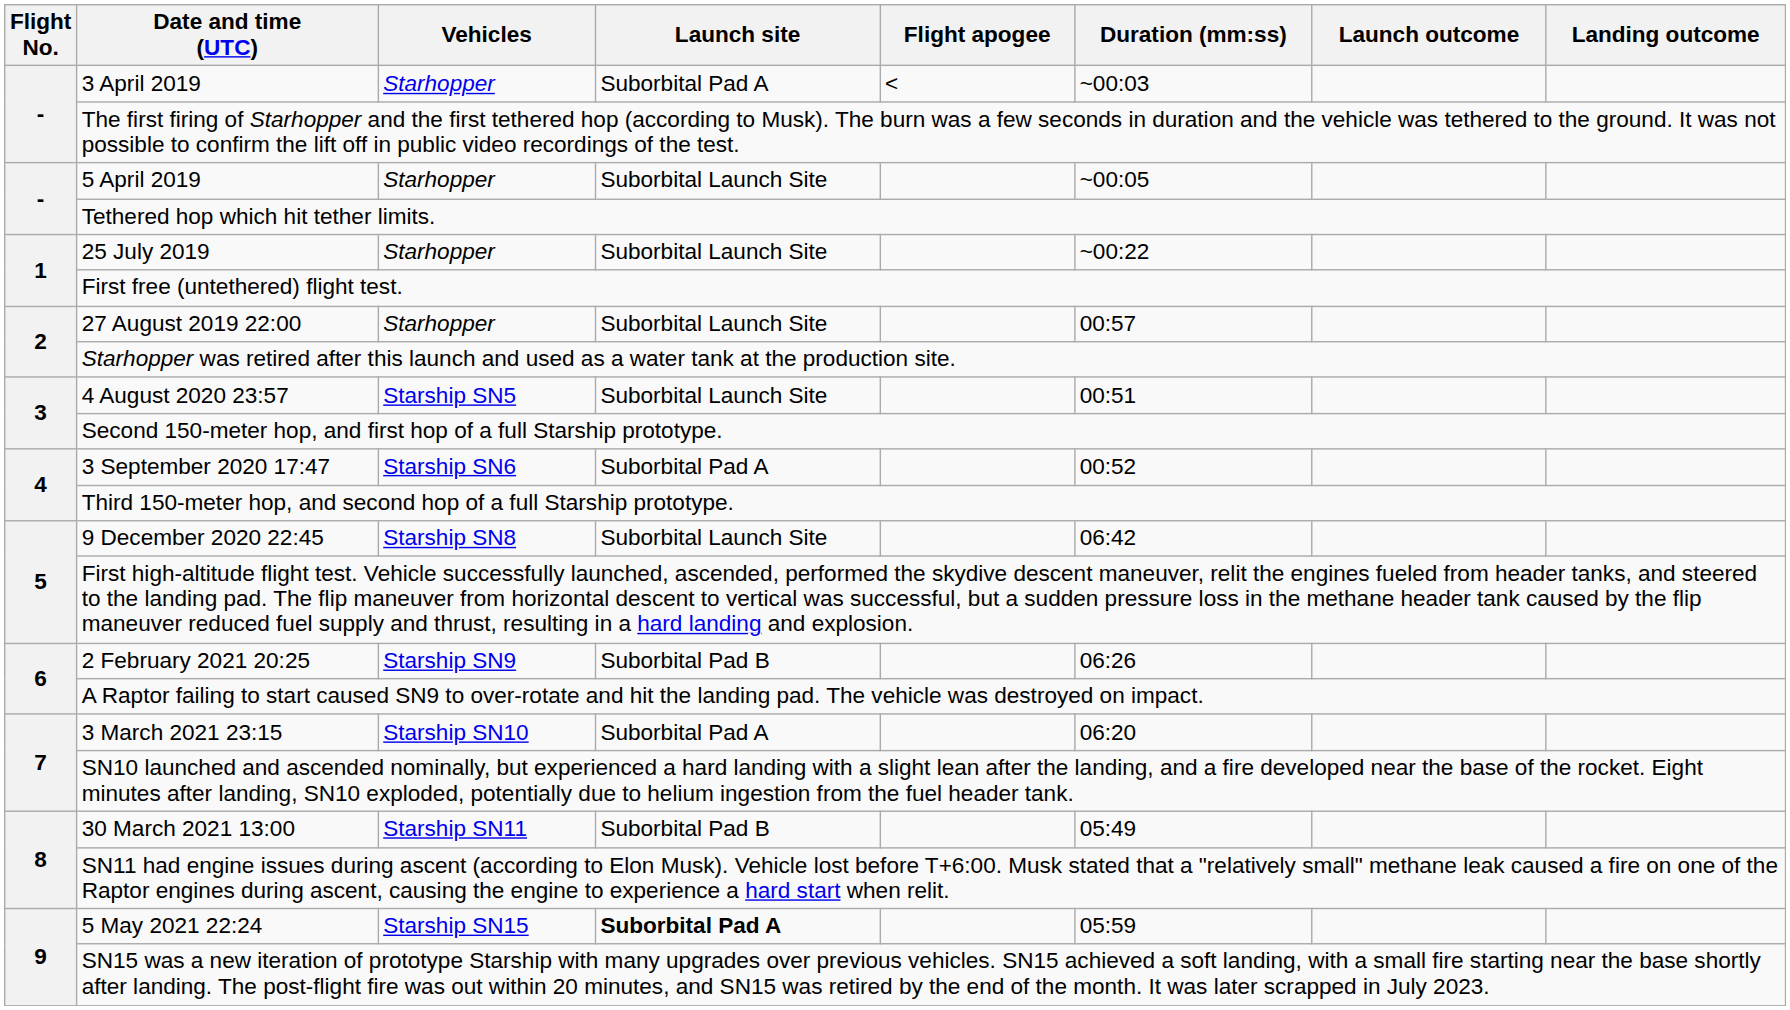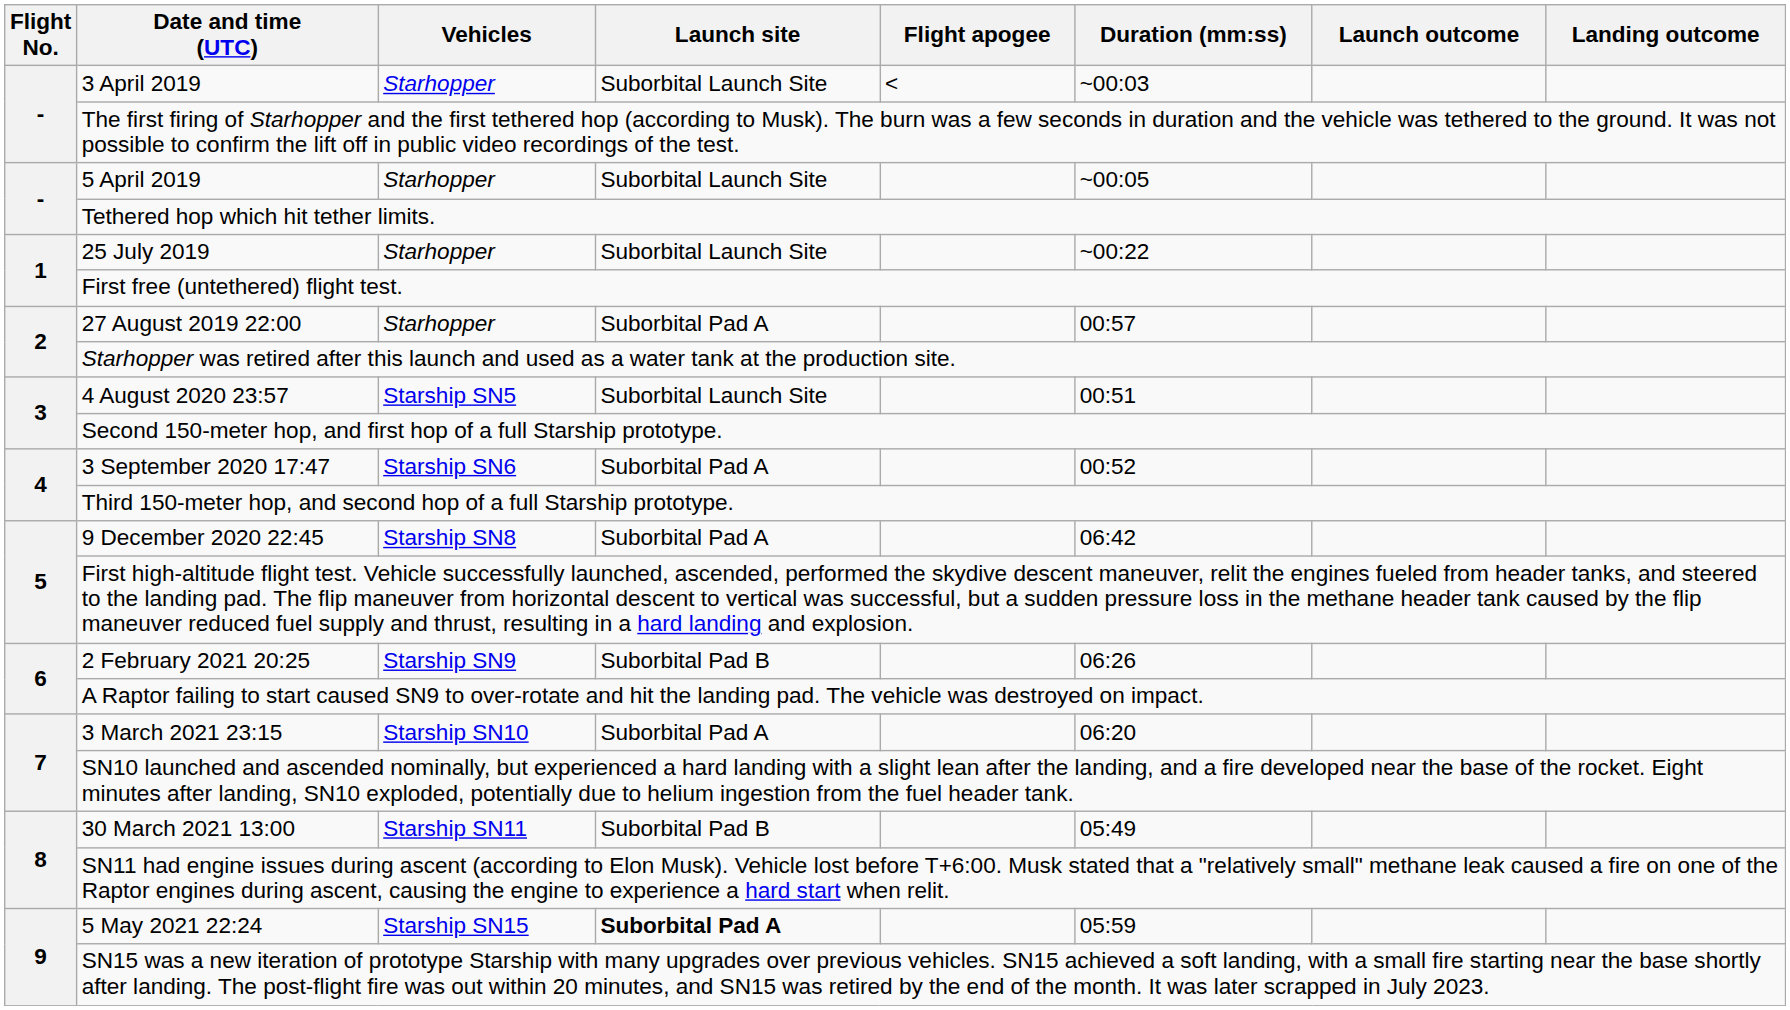 <table class="wikitable plainrowheaders" style="width: 100%;">
 <tr>
 <th scope="col">Flight <br> No.</th>
 <th scope="col">Date and time <br>(<a href='#'>UTC</a>)</th>
 <th scope="col">Vehicles</th>
 <th scope="col">Launch site</th>
 <th scope="col">Flight apogee</th>
 <th scope="col">Duration (mm:ss)</th>
 <th>Launch outcome</th>
 <th>Landing outcome</th>
 </tr>
 <tr>
 <th rowspan="2">-</th>
 <td>3 April 2019</td>
 <td><em><a href='#'>Starhopper</a></em></td>
-<td>Suborbital Pad A</td>
+<td>Suborbital Launch Site</td>
 <td><</td>
 <td>~00:03</td>
 <td></td>
 <td></td>
 </tr>
 <tr>
 <td colspan="7">The first firing of <em>Starhopper</em> and the first tethered hop (according to Musk). The burn was a few seconds in duration and the vehicle was tethered to the ground. It was not possible to confirm the lift off in public video recordings of the test.</td>
 </tr>
 <tr>
 <th rowspan="2">-</th>
 <td>5 April 2019</td>
 <td><em>Starhopper</em></td>
 <td>Suborbital Launch Site</td>
 <td></td>
 <td>~00:05</td>
 <td></td>
 <td></td>
 </tr>
 <tr>
 <td colspan="7">Tethered hop which hit tether limits.</td>
 </tr>
 <tr>
 <th rowspan="2">1</th>
 <td>25 July 2019</td>
 <td><em>Starhopper</em></td>
 <td>Suborbital Launch Site</td>
 <td></td>
 <td>~00:22</td>
 <td></td>
 <td></td>
 </tr>
 <tr>
 <td colspan="7">First free (untethered) flight test.</td>
 </tr>
 <tr>
 <th rowspan="2">2</th>
 <td>27 August 2019 22:00</td>
 <td><em>Starhopper</em></td>
-<td>Suborbital Launch Site</td>
+<td>Suborbital Pad A</td>
 <td></td>
 <td>00:57</td>
 <td></td>
 <td></td>
 </tr>
 <tr>
 <td colspan="7"><em>Starhopper</em> was retired after this launch and used as a water tank at the production site.</td>
 </tr>
 <tr>
 <th rowspan="2">3</th>
 <td>4 August 2020 23:57</td>
 <td><a href='#'>Starship SN5</a></td>
 <td>Suborbital Launch Site</td>
 <td></td>
 <td>00:51</td>
 <td></td>
 <td></td>
 </tr>
 <tr>
 <td colspan="7">Second 150-meter hop, and first hop of a full Starship prototype.</td>
 </tr>
 <tr>
 <th rowspan="2">4</th>
 <td>3 September 2020 17:47</td>
 <td><a href='#'>Starship SN6</a></td>
 <td>Suborbital Pad A</td>
 <td></td>
 <td>00:52</td>
 <td></td>
 <td></td>
 </tr>
 <tr>
 <td colspan="7">Third 150-meter hop, and second hop of a full Starship prototype.</td>
 </tr>
 <tr>
 <th rowspan="2">5</th>
 <td>9 December 2020 22:45</td>
 <td><a href='#'>Starship SN8</a></td>
-<td>Suborbital Launch Site</td>
+<td>Suborbital Pad A</td>
 <td></td>
 <td>06:42</td>
 <td></td>
 <td></td>
 </tr>
 <tr>
 <td colspan="7">First high-altitude flight test. Vehicle successfully launched, ascended, performed the skydive descent maneuver, relit the engines fueled from header tanks, and steered to the landing pad. The flip maneuver from horizontal descent to vertical was successful, but a sudden pressure loss in the methane header tank caused by the flip maneuver reduced fuel supply and thrust, resulting in a <a href='#'>hard landing</a> and explosion.</td>
 </tr>
 <tr>
 <th rowspan="2">6</th>
 <td>2 February 2021 20:25</td>
 <td><a href='#'>Starship SN9</a></td>
 <td>Suborbital Pad B</td>
 <td></td>
 <td>06:26</td>
 <td></td>
 <td></td>
 </tr>
 <tr>
 <td colspan="7">A Raptor failing to start caused SN9 to over-rotate and hit the landing pad. The vehicle was destroyed on impact.</td>
 </tr>
 <tr>
 <th rowspan="2">7</th>
 <td>3 March 2021 23:15</td>
 <td><a href='#'>Starship SN10</a></td>
 <td>Suborbital Pad A</td>
 <td></td>
 <td>06:20</td>
 <td></td>
 <td></td>
 </tr>
 <tr>
 <td colspan="7">SN10 launched and ascended nominally, but experienced a hard landing with a slight lean after the landing, and a fire developed near the base of the rocket. Eight minutes after landing, SN10 exploded, potentially due to helium ingestion from the fuel header tank.</td>
 </tr>
 <tr>
 <th rowspan="2">8</th>
 <td>30 March 2021 13:00</td>
 <td><a href='#'>Starship SN11</a></td>
 <td>Suborbital Pad B</td>
 <td></td>
 <td>05:49</td>
 <td></td>
 <td></td>
 </tr>
 <tr>
 <td colspan="7">SN11 had engine issues during ascent (according to Elon Musk). Vehicle lost before T+6:00. Musk stated that a "relatively small" methane leak caused a fire on one of the Raptor engines during ascent, causing the engine to experience a <a href='#'>hard start</a> when relit.</td>
 </tr>
 <tr>
 <th rowspan="2">9</th>
 <td>5 May 2021 22:24</td>
 <td><a href='#'>Starship SN15</a></td>
 <td><strong>Suborbital Pad A</strong></td>
 <td></td>
 <td>05:59</td>
 <td></td>
 <td></td>
 </tr>
 <tr>
 <td colspan="7">SN15 was a new iteration of prototype Starship with many upgrades over previous vehicles. SN15 achieved a soft landing, with a small fire starting near the base shortly after landing. The post-flight fire was out within 20 minutes, and SN15 was retired by the end of the month. It was later scrapped in July 2023.</td>
 </tr>
 </table>
